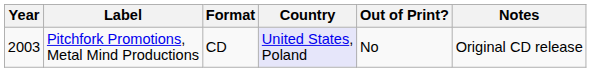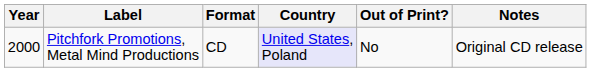 <table class="wikitable">
 <tr>
 <th>Year</th>
 <th>Label</th>
 <th>Format</th>
 <th>Country</th>
 <th>Out of Print?</th>
 <th>Notes</th>
 </tr>
 <tr>
-<td>2003</td>
+<td>2000</td>
 <td><a href='#'>Pitchfork Promotions</a>,<br>Metal Mind Productions</td>
 <td>CD</td>
 <td style="background: lavender;"><a href='#'>United States</a>,<br>Poland</td>
 <td>No</td>
 <td>Original CD release</td>
 </tr>
 </table>
